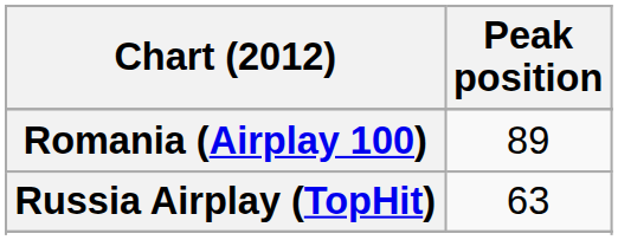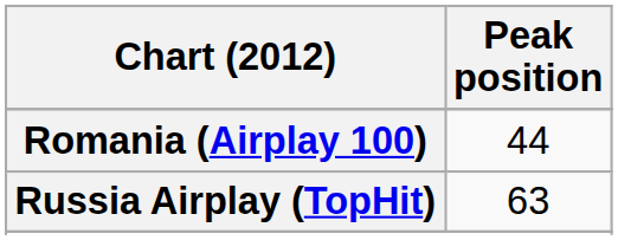 <table class="wikitable plainrowheaders sortable" style="text-align:center">
 <tr>
 <th scope="col">Chart (2012)</th>
 <th scope="col">Peak<br>position</th>
 </tr>
 <tr>
 </tr>
 <tr>
 </tr>
 <tr>
 </tr>
 <tr>
 </tr>
 <tr>
 </tr>
 <tr>
 </tr>
 <tr>
 </tr>
 <tr>
 </tr>
 <tr>
 </tr>
 <tr>
 </tr>
 <tr>
 <th scope="row">Romania (<a href='#'>Airplay 100</a>)</th>
-<td>89</td>
+<td>44</td>
 </tr>
 <tr>
 <th scope="row">Russia Airplay (<a href='#'>TopHit</a>)</th>
 <td>63</td>
 </tr>
 <tr>
 </tr>
 <tr>
 </tr>
 <tr>
 </tr>
 <tr>
 </tr>
 </table>
